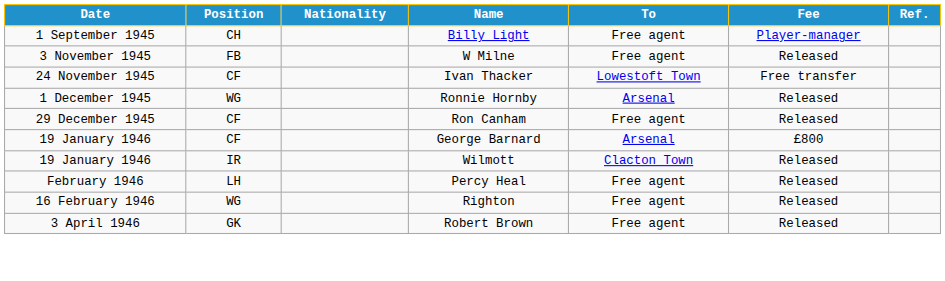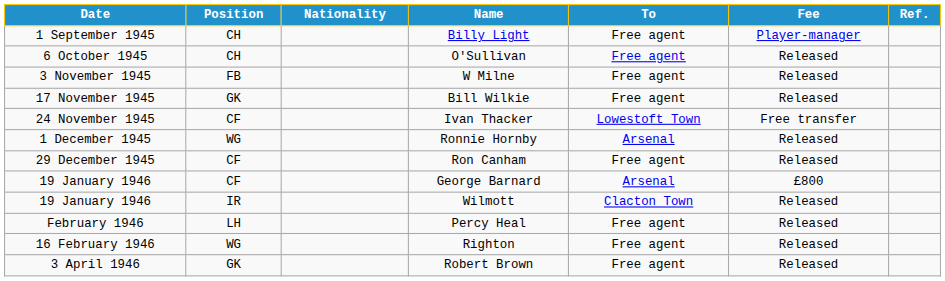 <table class="wikitable" style="text-align:center; font-size:90%; width:100%;">
 <tr>
 <th style="background:#2191CC; color:white; border:1px solid #F7C408; text-align:center;">Date</th>
 <th style="background:#2191CC; color:white; border:1px solid #F7C408; text-align:center;">Position</th>
 <th style="background:#2191CC; color:white; border:1px solid #F7C408; text-align:center;">Nationality</th>
 <th style="background:#2191CC; color:white; border:1px solid #F7C408; text-align:center;">Name</th>
 <th style="background:#2191CC; color:white; border:1px solid #F7C408; text-align:center;">To</th>
 <th style="background:#2191CC; color:white; border:1px solid #F7C408; text-align:center;">Fee</th>
 <th style="background:#2191CC; color:white; border:1px solid #F7C408; text-align:center;">Ref.</th>
 </tr>
 <tr>
 <td>1 September 1945</td>
 <td>CH</td>
 <td></td>
 <td><a href='#'>Billy Light</a></td>
 <td>Free agent</td>
 <td><a href='#'>Player-manager</a></td>
 <td></td>
 </tr>
 <tr>
+<td>6 October 1945</td>
+<td>CH</td>
+<td></td>
+<td>O'Sullivan</td>
+<td><a href='#'>Free agent</a></td>
+<td>Released</td>
+<td></td>
+</tr>
+<tr>
 <td>3 November 1945</td>
 <td>FB</td>
 <td></td>
 <td>W Milne</td>
+<td>Free agent</td>
+<td>Released</td>
+<td></td>
+</tr>
+<tr>
+<td>17 November 1945</td>
+<td>GK</td>
+<td></td>
+<td>Bill Wilkie</td>
 <td>Free agent</td>
 <td>Released</td>
 <td></td>
 </tr>
 <tr>
 <td>24 November 1945</td>
 <td>CF</td>
 <td></td>
 <td>Ivan Thacker</td>
 <td> <a href='#'>Lowestoft Town</a></td>
 <td>Free transfer</td>
 <td></td>
 </tr>
 <tr>
 <td>1 December 1945</td>
 <td>WG</td>
 <td></td>
 <td>Ronnie Hornby</td>
 <td> <a href='#'>Arsenal</a></td>
 <td>Released</td>
 <td></td>
 </tr>
 <tr>
 <td>29 December 1945</td>
 <td>CF</td>
 <td></td>
 <td>Ron Canham</td>
 <td>Free agent</td>
 <td>Released</td>
 <td></td>
 </tr>
 <tr>
 <td>19 January 1946</td>
 <td>CF</td>
 <td></td>
 <td>George Barnard</td>
 <td> <a href='#'>Arsenal</a></td>
 <td>£800</td>
 <td></td>
 </tr>
 <tr>
 <td>19 January 1946</td>
 <td>IR</td>
 <td></td>
 <td>Wilmott</td>
 <td><a href='#'>Clacton Town</a></td>
 <td>Released</td>
 <td></td>
 </tr>
 <tr>
 <td>February 1946</td>
 <td>LH</td>
 <td></td>
 <td>Percy Heal</td>
 <td>Free agent</td>
 <td>Released</td>
 <td></td>
 </tr>
 <tr>
 <td>16 February 1946</td>
 <td>WG</td>
 <td></td>
 <td>Righton</td>
 <td>Free agent</td>
 <td>Released</td>
 <td></td>
 </tr>
 <tr>
 <td>3 April 1946</td>
 <td>GK</td>
 <td></td>
 <td>Robert Brown</td>
 <td>Free agent</td>
 <td>Released</td>
 <td></td>
 </tr>
 </table>
